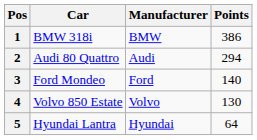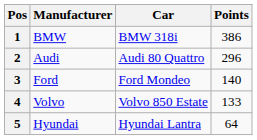 <table class="wikitable" style="font-size: 90%">
 <tr>
 <th>Pos</th>
+<th>Manufacturer </th>
 <th>Car</th>
-<th>Manufacturer </th>
 <th align="center">Points</th>
 </tr>
 <tr>
 <th>1</th>
+<td><a href='#'>BMW</a></td>
 <td><a href='#'>BMW 318i</a></td>
-<td><a href='#'>BMW</a></td>
 <td align="center">386</td>
 </tr>
 <tr>
 <th>2</th>
+<td><a href='#'>Audi</a></td>
 <td><a href='#'>Audi 80 Quattro</a></td>
-<td><a href='#'>Audi</a></td>
-<td align="center">294</td>
+<td align="center">296</td>
 </tr>
 <tr>
 <th>3</th>
+<td><a href='#'>Ford</a></td>
 <td><a href='#'>Ford Mondeo</a></td>
-<td><a href='#'>Ford</a></td>
 <td align="center">140</td>
 </tr>
 <tr>
 <th>4</th>
+<td><a href='#'>Volvo</a></td>
 <td><a href='#'>Volvo 850 Estate</a></td>
-<td><a href='#'>Volvo</a></td>
-<td align="center">130</td>
+<td align="center">133</td>
 </tr>
 <tr>
 <th>5</th>
+<td><a href='#'>Hyundai</a></td>
 <td><a href='#'>Hyundai Lantra</a></td>
-<td><a href='#'>Hyundai</a></td>
 <td align="center">64</td>
 </tr>
 </table>
